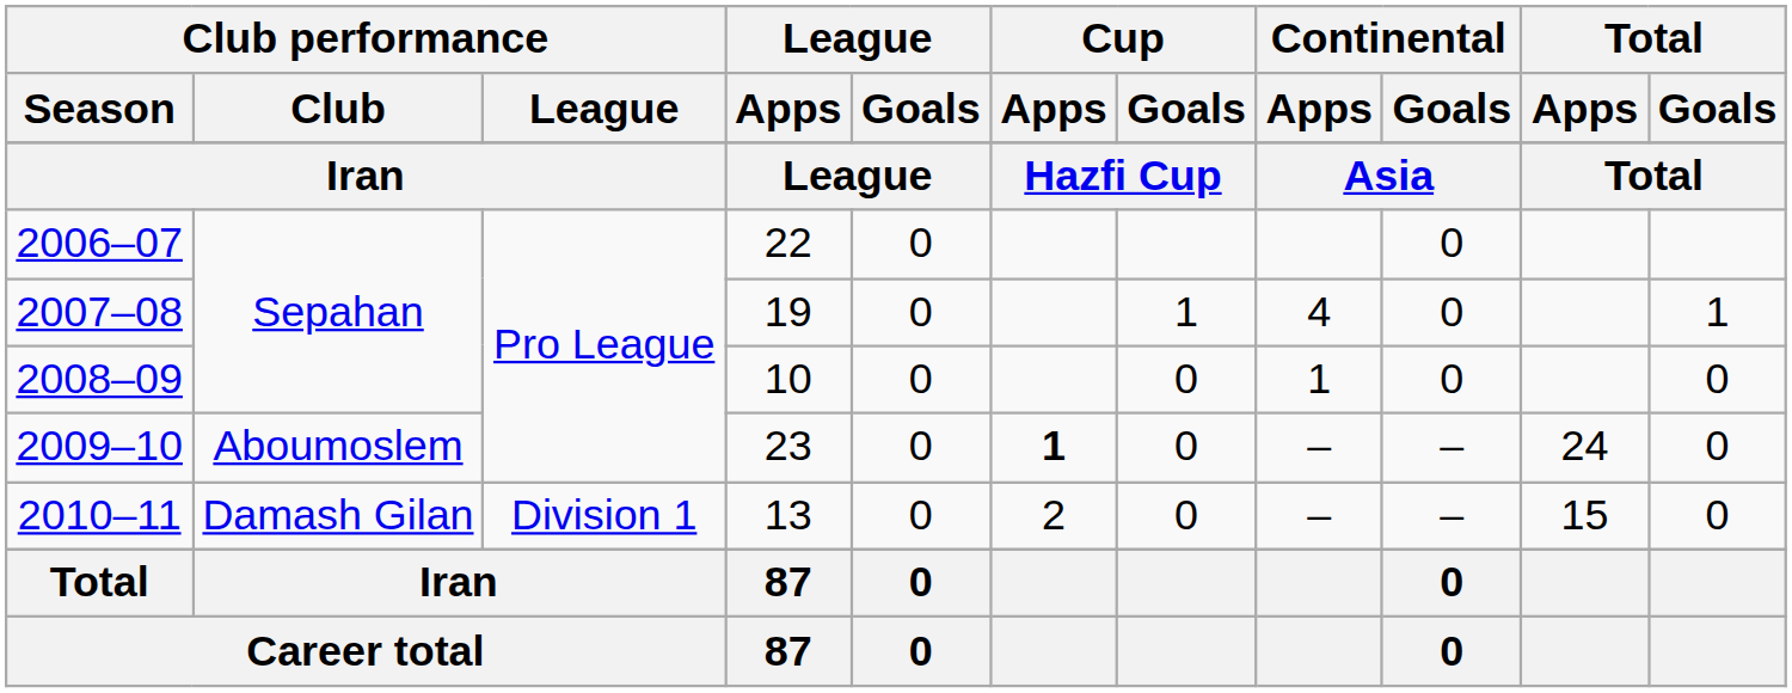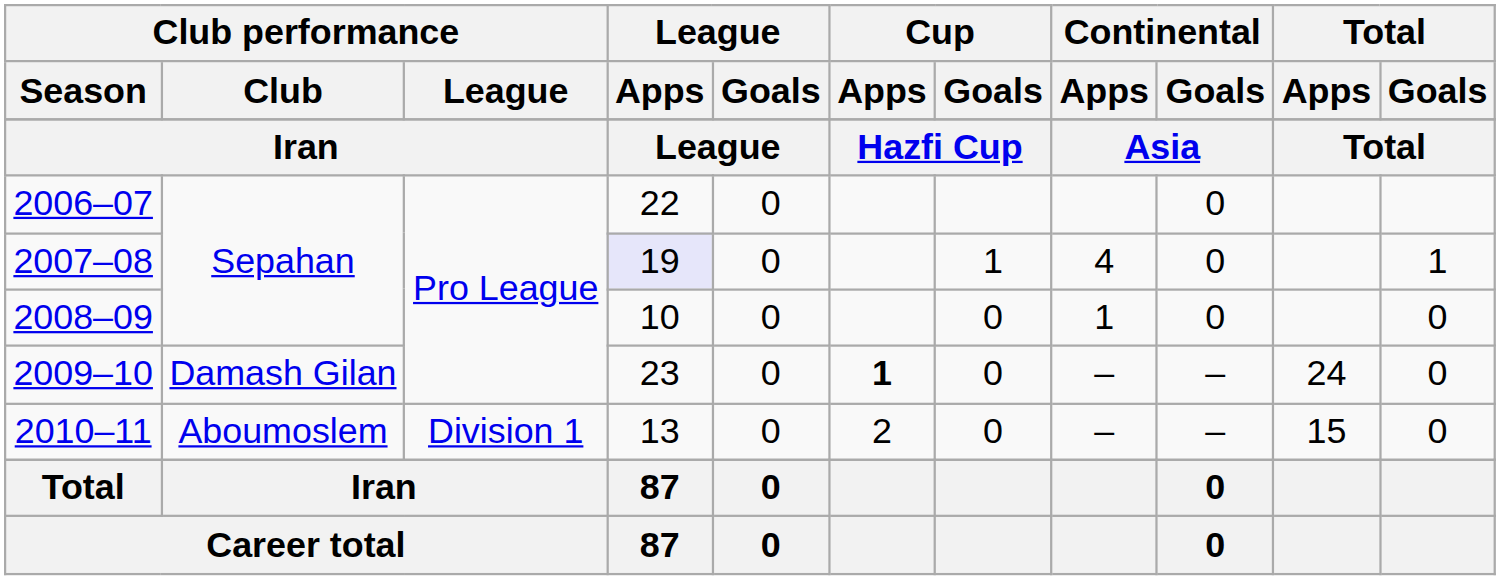 <table class="wikitable" style="text-align:center">
 <tr>
 <th colspan=3>Club performance</th>
 <th colspan=2>League</th>
 <th colspan=2>Cup</th>
 <th colspan=2>Continental</th>
 <th colspan=2>Total</th>
 </tr>
 <tr>
 <th>Season</th>
 <th>Club</th>
 <th>League</th>
 <th>Apps</th>
 <th>Goals</th>
 <th>Apps</th>
 <th>Goals</th>
 <th>Apps</th>
 <th>Goals</th>
 <th>Apps</th>
 <th>Goals</th>
 </tr>
 <tr>
 </tr>
 <tr>
 <th colspan=3>Iran</th>
 <th colspan=2>League</th>
 <th colspan=2><a href='#'>Hazfi Cup</a></th>
 <th colspan=2><a href='#'>Asia</a></th>
 <th colspan=2>Total</th>
 </tr>
 <tr>
 <td><a href='#'>2006–07</a></td>
 <td rowspan="3"><a href='#'>Sepahan</a></td>
 <td rowspan="4"><a href='#'>Pro League</a></td>
 <td>22</td>
 <td>0</td>
 <td></td>
 <td></td>
 <td></td>
 <td>0</td>
 <td></td>
 <td></td>
 </tr>
 <tr>
 <td><a href='#'>2007–08</a></td>
-<td>19</td>
+<td style="background: lavender;">19</td>
 <td>0</td>
 <td></td>
 <td>1</td>
 <td>4</td>
 <td>0</td>
 <td></td>
 <td>1</td>
 </tr>
 <tr>
 <td><a href='#'>2008–09</a></td>
 <td>10</td>
 <td>0</td>
 <td></td>
 <td>0</td>
 <td>1</td>
 <td>0</td>
 <td></td>
 <td>0</td>
 </tr>
 <tr>
 <td><a href='#'>2009–10</a></td>
-<td rowspan="1"><a href='#'>Aboumoslem</a></td>
+<td rowspan="1"><a href='#'>Damash Gilan</a></td>
 <td>23</td>
 <td>0</td>
 <td><strong>1</strong></td>
 <td>0</td>
 <td>–</td>
 <td>–</td>
 <td>24</td>
 <td>0</td>
 </tr>
 <tr>
 <td><a href='#'>2010–11</a></td>
-<td rowspan="1"><a href='#'>Damash Gilan</a></td>
+<td rowspan="1"><a href='#'>Aboumoslem</a></td>
 <td rowspan="1"><a href='#'>Division 1</a></td>
 <td>13</td>
 <td>0</td>
 <td>2</td>
 <td>0</td>
 <td>–</td>
 <td>–</td>
 <td>15</td>
 <td>0</td>
 </tr>
 <tr>
 </tr>
 <tr>
 <th rowspan=1>Total</th>
 <th colspan=2>Iran</th>
 <th>87</th>
 <th>0</th>
 <th></th>
 <th></th>
 <th></th>
 <th>0</th>
 <th></th>
 <th></th>
 </tr>
 <tr>
 <th colspan=3>Career total</th>
 <th>87</th>
 <th>0</th>
 <th></th>
 <th></th>
 <th></th>
 <th>0</th>
 <th></th>
 <th></th>
 </tr>
 </table>
